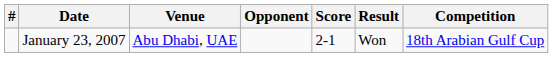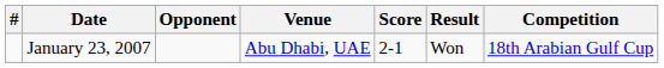 <table class="wikitable">
 <tr>
 <th>#</th>
 <th>Date</th>
+<th>Opponent</th>
 <th>Venue</th>
-<th>Opponent</th>
 <th>Score</th>
 <th>Result</th>
 <th>Competition</th>
 </tr>
 <tr>
 <td></td>
 <td>January 23, 2007</td>
+<td></td>
 <td><a href='#'>Abu Dhabi</a>, <a href='#'>UAE</a></td>
-<td></td>
 <td>2-1</td>
 <td>Won</td>
 <td><a href='#'>18th Arabian Gulf Cup</a></td>
 </tr>
 </table>
